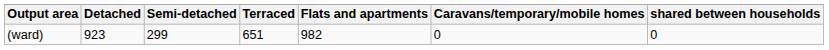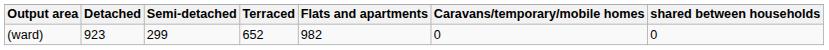 <table class="wikitable">
 <tr>
 </tr>
 <tr>
 <th>Output area</th>
 <th>Detached</th>
 <th>Semi-detached</th>
 <th>Terraced</th>
 <th>Flats and apartments</th>
 <th>Caravans/temporary/mobile homes</th>
 <th>shared between households</th>
 </tr>
 <tr>
 <td>(ward)</td>
 <td>923</td>
 <td>299</td>
-<td>651</td>
+<td>652</td>
 <td>982</td>
 <td>0</td>
 <td>0</td>
 </tr>
 </table>
